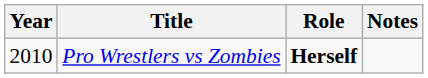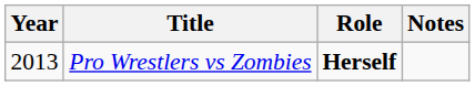 <table class="wikitable sortable">
 <tr>
 <th>Year</th>
 <th>Title</th>
 <th>Role</th>
 <th class="unsortable">Notes</th>
 </tr>
 <tr>
-<td>2010</td>
+<td>2013</td>
 <td><em><a href='#'>Pro Wrestlers vs Zombies</a></em></td>
 <td><strong>Herself</strong></td>
 <td></td>
 </tr>
 </table>
